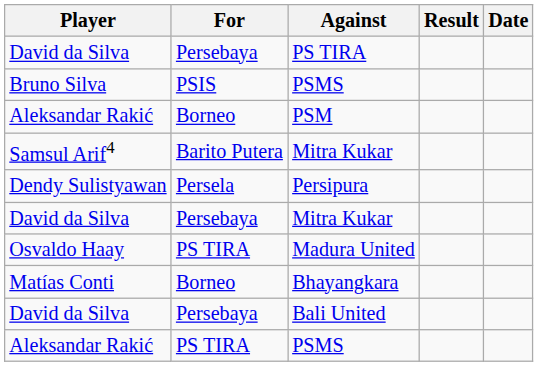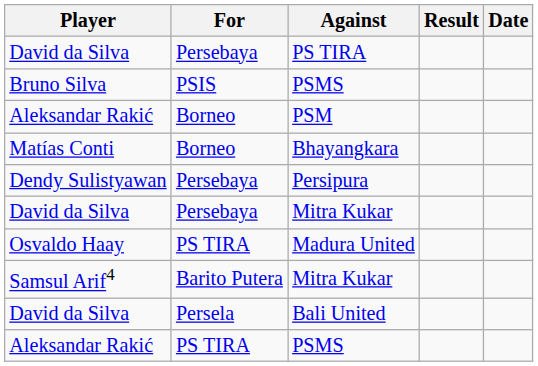 <table class="wikitable">
 <tr>
 <th>Player</th>
 <th>For</th>
 <th>Against</th>
 <th style="text-align:center">Result</th>
 <th>Date</th>
 </tr>
 <tr>
 <td> <a href='#'>David da Silva</a></td>
 <td><a href='#'>Persebaya</a></td>
 <td><a href='#'>PS TIRA</a></td>
 <td align="center"></td>
 <td></td>
 </tr>
 <tr>
 <td> <a href='#'>Bruno Silva</a></td>
 <td><a href='#'>PSIS</a></td>
 <td><a href='#'>PSMS</a></td>
 <td align="center"></td>
 <td></td>
 </tr>
 <tr>
 <td> <a href='#'>Aleksandar Rakić</a></td>
 <td><a href='#'>Borneo</a></td>
 <td><a href='#'>PSM</a></td>
 <td align="center"></td>
 <td></td>
 </tr>
 <tr>
-<td> <a href='#'>Samsul Arif</a><sup>4</sup></td>
-<td><a href='#'>Barito Putera</a></td>
-<td><a href='#'>Mitra Kukar</a></td>
+<td> <a href='#'>Matías Conti</a></td>
+<td><a href='#'>Borneo</a></td>
+<td><a href='#'>Bhayangkara</a></td>
 <td align="center"></td>
 <td></td>
 </tr>
 <tr>
 <td> <a href='#'>Dendy Sulistyawan</a></td>
-<td><a href='#'>Persela</a></td>
+<td><a href='#'>Persebaya</a></td>
 <td><a href='#'>Persipura</a></td>
 <td align="center"></td>
 <td></td>
 </tr>
 <tr>
 <td> <a href='#'>David da Silva</a></td>
 <td><a href='#'>Persebaya</a></td>
 <td><a href='#'>Mitra Kukar</a></td>
 <td align="center"></td>
 <td></td>
 </tr>
 <tr>
 <td> <a href='#'>Osvaldo Haay</a></td>
 <td><a href='#'>PS TIRA</a></td>
 <td><a href='#'>Madura United</a></td>
 <td align="center"></td>
 <td></td>
 </tr>
 <tr>
-<td> <a href='#'>Matías Conti</a></td>
-<td><a href='#'>Borneo</a></td>
-<td><a href='#'>Bhayangkara</a></td>
+<td> <a href='#'>Samsul Arif</a><sup>4</sup></td>
+<td><a href='#'>Barito Putera</a></td>
+<td><a href='#'>Mitra Kukar</a></td>
 <td align="center"></td>
 <td></td>
 </tr>
 <tr>
 <td> <a href='#'>David da Silva</a></td>
-<td><a href='#'>Persebaya</a></td>
+<td><a href='#'>Persela</a></td>
 <td><a href='#'>Bali United</a></td>
 <td align="center"></td>
 <td></td>
 </tr>
 <tr>
 <td> <a href='#'>Aleksandar Rakić</a></td>
 <td><a href='#'>PS TIRA</a></td>
 <td><a href='#'>PSMS</a></td>
 <td align="center"></td>
 <td></td>
 </tr>
 </table>
